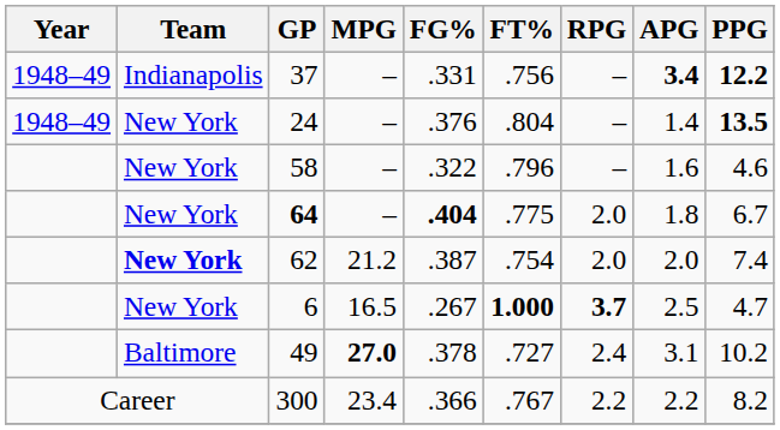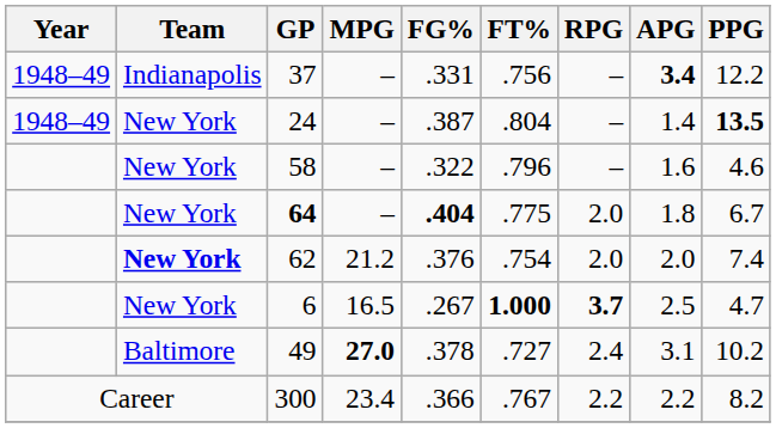 <table class="wikitable sortable" style="font-size:95%; text-align:right;">
 <tr>
 <th>Year</th>
 <th>Team</th>
 <th>GP</th>
 <th>MPG</th>
 <th>FG%</th>
 <th>FT%</th>
 <th>RPG</th>
 <th>APG</th>
 <th>PPG</th>
 </tr>
 <tr>
 <td style="text-align:left;"><a href='#'>1948–49</a></td>
 <td style="text-align:left;"><a href='#'>Indianapolis</a></td>
 <td>37</td>
 <td>–</td>
 <td>.331</td>
 <td>.756</td>
 <td>–</td>
 <td><strong>3.4</strong></td>
-<td><strong>12.2</strong></td>
+<td>12.2</td>
 </tr>
 <tr>
 <td style="text-align:left;"><a href='#'>1948–49</a></td>
 <td style="text-align:left;"><a href='#'>New York</a></td>
 <td>24</td>
 <td>–</td>
-<td>.376</td>
+<td>.387</td>
 <td>.804</td>
 <td>–</td>
 <td>1.4</td>
 <td><strong>13.5</strong></td>
 </tr>
 <tr>
 <td style="text-align:left;"></td>
 <td style="text-align:left;"><a href='#'>New York</a></td>
 <td>58</td>
 <td>–</td>
 <td>.322</td>
 <td>.796</td>
 <td>–</td>
 <td>1.6</td>
 <td>4.6</td>
 </tr>
 <tr>
 <td style="text-align:left;"></td>
 <td style="text-align:left;"><a href='#'>New York</a></td>
 <td><strong>64</strong></td>
 <td>–</td>
 <td><strong>.404</strong></td>
 <td>.775</td>
 <td>2.0</td>
 <td>1.8</td>
 <td>6.7</td>
 </tr>
 <tr>
 <td style="text-align:left;"></td>
 <td style="text-align:left;"><strong><a href='#'>New York</a></strong></td>
 <td>62</td>
 <td>21.2</td>
-<td>.387</td>
+<td>.376</td>
 <td>.754</td>
 <td>2.0</td>
 <td>2.0</td>
 <td>7.4</td>
 </tr>
 <tr>
 <td style="text-align:left;"></td>
 <td style="text-align:left;"><a href='#'>New York</a></td>
 <td>6</td>
 <td>16.5</td>
 <td>.267</td>
 <td><strong>1.000</strong></td>
 <td><strong>3.7</strong></td>
 <td>2.5</td>
 <td>4.7</td>
 </tr>
 <tr>
 <td style="text-align:left;"></td>
 <td style="text-align:left;"><a href='#'>Baltimore</a></td>
 <td>49</td>
 <td><strong>27.0</strong></td>
 <td>.378</td>
 <td>.727</td>
 <td>2.4</td>
 <td>3.1</td>
 <td>10.2</td>
 </tr>
 <tr>
 <td style="text-align:center;" colspan="2">Career</td>
 <td>300</td>
 <td>23.4</td>
 <td>.366</td>
 <td>.767</td>
 <td>2.2</td>
 <td>2.2</td>
 <td>8.2</td>
 </tr>
 <tr>
 </tr>
 </table>
